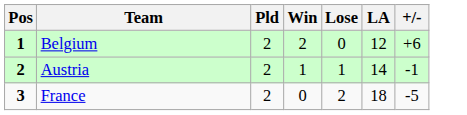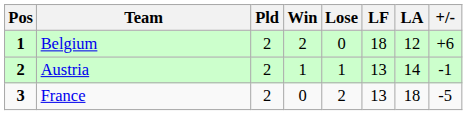 <table class="wikitable" style="font-size: 100%">
 <tr>
 <th width=20>Pos</th>
 <th width=200>Team</th>
 <th width=25>Pld</th>
 <th width=25>Win</th>
 <th width=25>Lose</th>
+<th width=25>LF</th>
 <th width=25>LA</th>
 <th width=25>+/-</th>
 </tr>
 <tr align=center style="background: #ccffcc;">
 <td><strong>1</strong></td>
 <td align="left"> <a href='#'>Belgium</a></td>
 <td>2</td>
 <td>2</td>
 <td>0</td>
+<td>18</td>
 <td>12</td>
 <td>+6</td>
 </tr>
 <tr align=center style="background: #ccffcc;">
 <td><strong>2</strong></td>
 <td align="left"> <a href='#'>Austria</a></td>
 <td>2</td>
 <td>1</td>
 <td>1</td>
+<td>13</td>
 <td>14</td>
 <td>-1</td>
 </tr>
 <tr align=center>
 <td><strong>3</strong></td>
 <td align="left"> <a href='#'>France</a></td>
 <td>2</td>
 <td>0</td>
 <td>2</td>
+<td>13</td>
 <td>18</td>
 <td>-5</td>
 </tr>
 </table>
